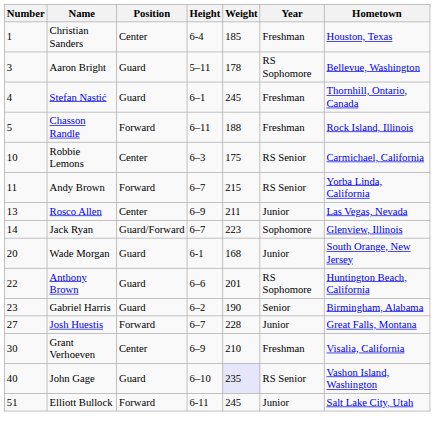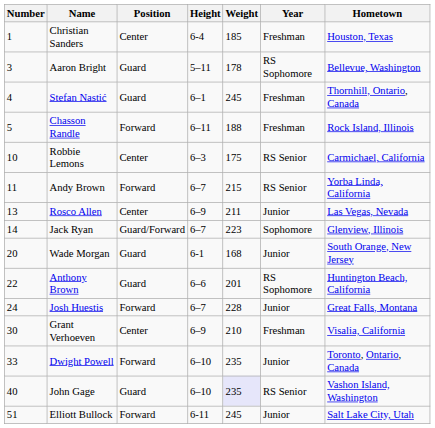 <table class="wikitable" style="font-size: 95%;">
 <tr>
 <th>Number</th>
 <th>Name</th>
 <th>Position</th>
 <th>Height</th>
 <th>Weight</th>
 <th>Year</th>
 <th>Hometown</th>
 </tr>
 <tr>
 <td>1</td>
 <td>Christian Sanders</td>
 <td>Center</td>
 <td>6-4</td>
 <td>185</td>
 <td>Freshman</td>
 <td><a href='#'>Houston, Texas</a></td>
 </tr>
 <tr>
 <td>3</td>
 <td>Aaron Bright</td>
 <td>Guard</td>
 <td>5–11</td>
 <td>178</td>
 <td>RS Sophomore</td>
 <td><a href='#'>Bellevue, Washington</a></td>
 </tr>
 <tr>
 <td>4</td>
 <td><a href='#'>Stefan Nastić</a></td>
 <td>Guard</td>
 <td>6–1</td>
 <td>245</td>
 <td>Freshman</td>
 <td><a href='#'>Thornhill, Ontario</a>, <a href='#'>Canada</a></td>
 </tr>
 <tr>
 <td>5</td>
 <td><a href='#'>Chasson Randle</a></td>
 <td>Forward</td>
 <td>6–11</td>
 <td>188</td>
 <td>Freshman</td>
 <td><a href='#'>Rock Island, Illinois</a></td>
 </tr>
 <tr>
 <td>10</td>
 <td>Robbie Lemons</td>
 <td>Center</td>
 <td>6–3</td>
 <td>175</td>
 <td>RS Senior</td>
 <td><a href='#'>Carmichael, California</a></td>
 </tr>
 <tr>
 <td>11</td>
 <td>Andy Brown</td>
 <td>Forward</td>
 <td>6–7</td>
 <td>215</td>
 <td>RS Senior</td>
 <td><a href='#'>Yorba Linda, California</a></td>
 </tr>
 <tr>
 <td>13</td>
 <td><a href='#'>Rosco Allen</a></td>
 <td>Center</td>
 <td>6–9</td>
 <td>211</td>
 <td>Junior</td>
 <td><a href='#'>Las Vegas, Nevada</a></td>
 </tr>
 <tr>
 <td>14</td>
 <td>Jack Ryan</td>
 <td>Guard/Forward</td>
 <td>6–7</td>
 <td>223</td>
 <td>Sophomore</td>
 <td><a href='#'>Glenview, Illinois</a></td>
 </tr>
 <tr>
 <td>20</td>
 <td>Wade Morgan</td>
 <td>Guard</td>
 <td>6-1</td>
 <td>168</td>
 <td>Junior</td>
 <td><a href='#'>South Orange, New Jersey</a></td>
 </tr>
 <tr>
 <td>22</td>
 <td><a href='#'>Anthony Brown</a></td>
 <td>Guard</td>
 <td>6–6</td>
 <td>201</td>
 <td>RS Sophomore</td>
 <td><a href='#'>Huntington Beach, California</a></td>
 </tr>
 <tr>
-<td>23</td>
-<td>Gabriel Harris</td>
-<td>Guard</td>
-<td>6–2</td>
-<td>190</td>
-<td>Senior</td>
-<td><a href='#'>Birmingham, Alabama</a></td>
-</tr>
-<tr>
-<td>27</td>
+<td>24</td>
 <td><a href='#'>Josh Huestis</a></td>
 <td>Forward</td>
 <td>6–7</td>
 <td>228</td>
 <td>Junior</td>
 <td><a href='#'>Great Falls, Montana</a></td>
 </tr>
 <tr>
 <td>30</td>
 <td>Grant Verhoeven</td>
 <td>Center</td>
 <td>6–9</td>
 <td>210</td>
 <td>Freshman</td>
 <td><a href='#'>Visalia, California</a></td>
+</tr>
+<tr>
+<td>33</td>
+<td><a href='#'>Dwight Powell</a></td>
+<td>Forward</td>
+<td>6–10</td>
+<td>235</td>
+<td>Junior</td>
+<td><a href='#'>Toronto</a>, <a href='#'>Ontario</a>, <a href='#'>Canada</a></td>
 </tr>
 <tr>
 <td>40</td>
 <td>John Gage</td>
 <td>Guard</td>
 <td>6–10</td>
 <td style="background: lavender;">235</td>
 <td>RS Senior</td>
 <td><a href='#'>Vashon Island, Washington</a></td>
 </tr>
 <tr>
 <td>51</td>
 <td>Elliott Bullock</td>
 <td>Forward</td>
 <td>6-11</td>
 <td>245</td>
 <td>Junior</td>
 <td><a href='#'>Salt Lake City, Utah</a></td>
 </tr>
 </table>
